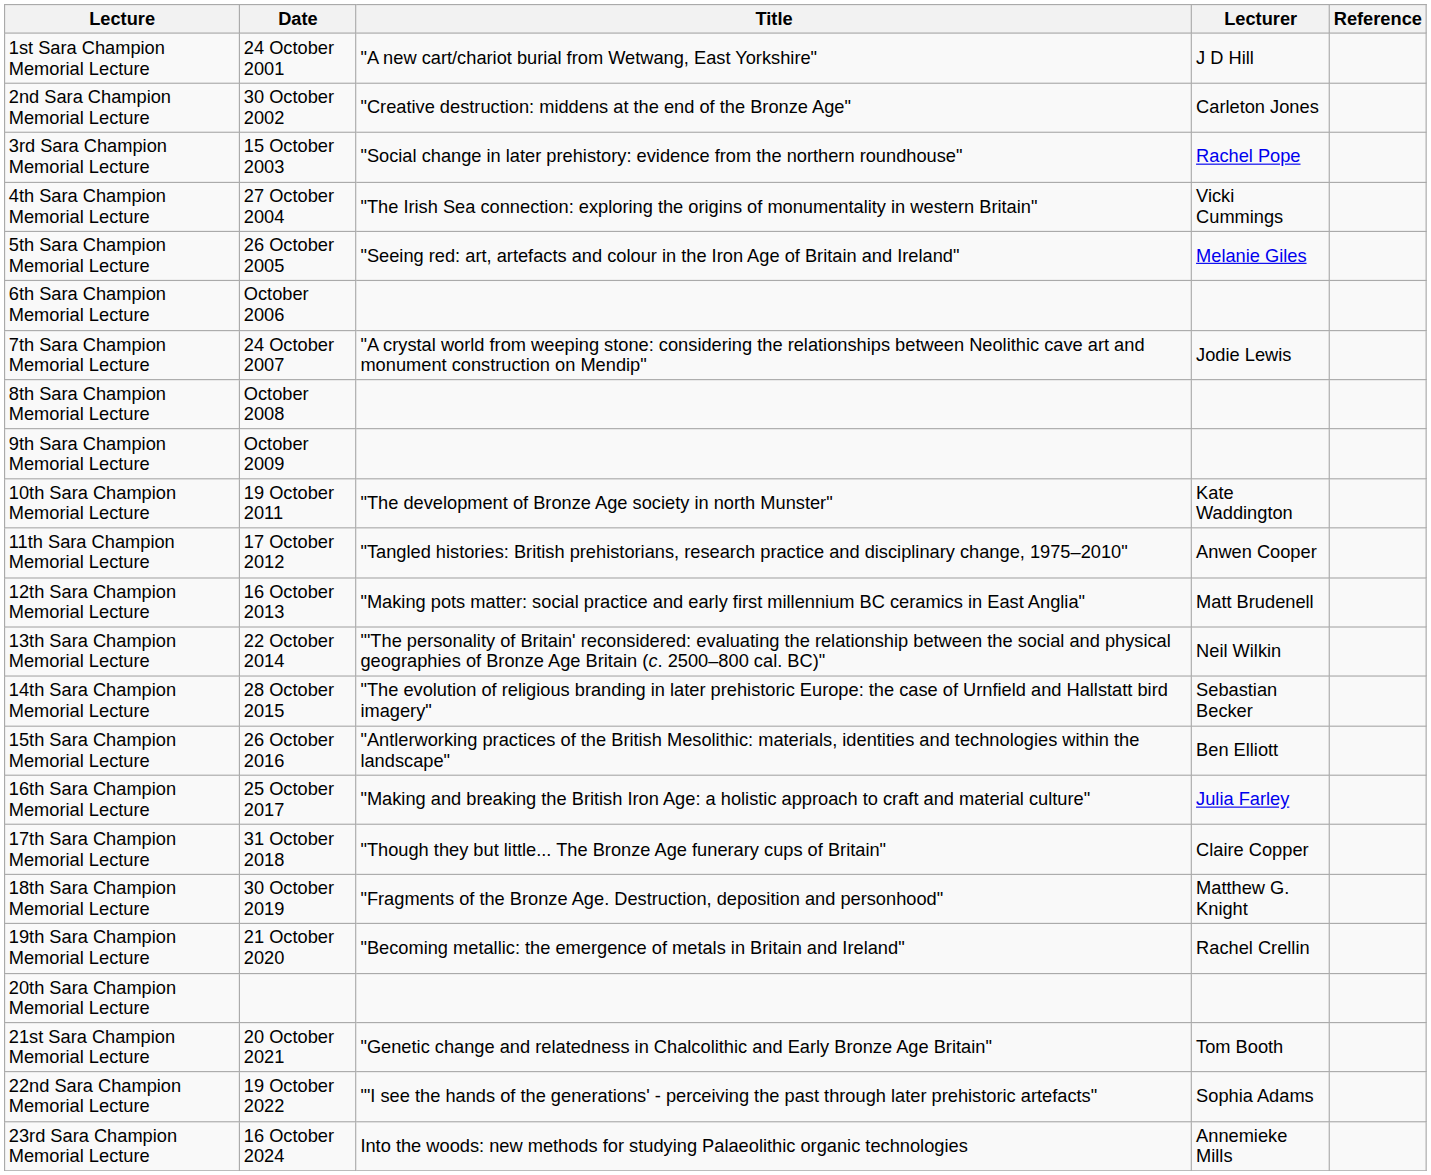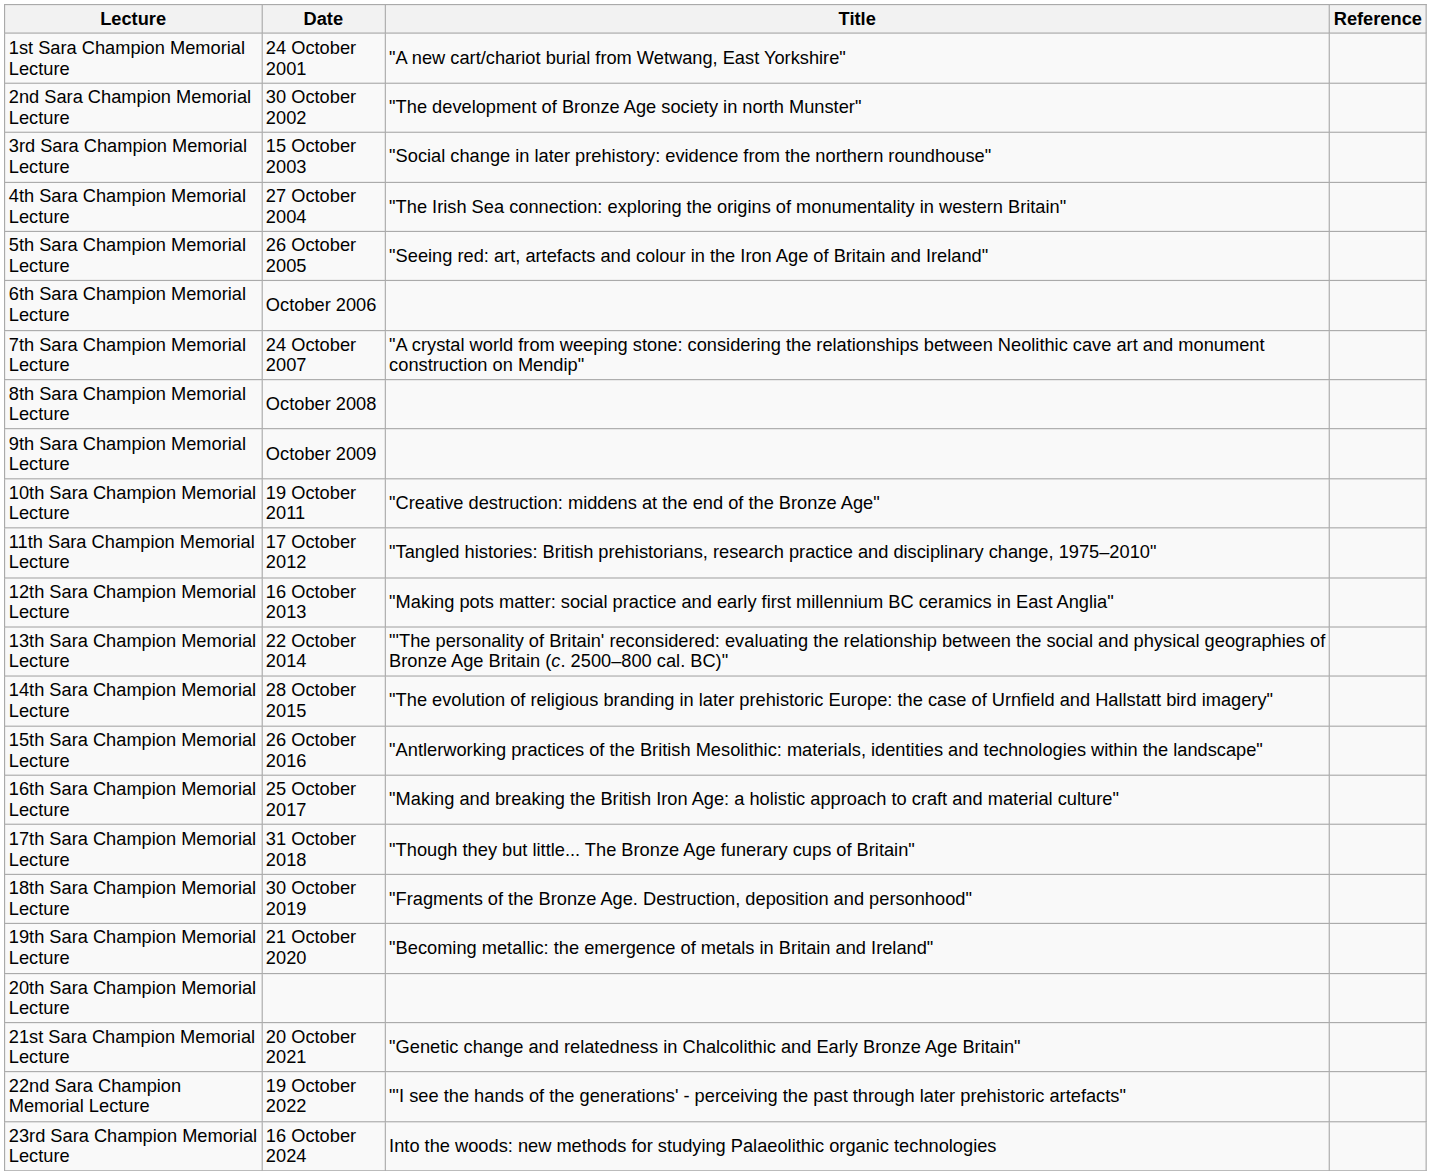 <table class="wikitable">
 <tr>
 <th>Lecture</th>
 <th>Date</th>
 <th>Title</th>
-<th>Lecturer</th>
 <th>Reference</th>
 </tr>
 <tr>
 <td>1st Sara Champion Memorial Lecture</td>
 <td>24 October 2001</td>
 <td>"A new cart/chariot burial from Wetwang, East Yorkshire"</td>
-<td>J D Hill</td>
 <td></td>
 </tr>
 <tr>
 <td>2nd Sara Champion Memorial Lecture</td>
 <td>30 October 2002</td>
-<td>"Creative destruction: middens at the end of the Bronze Age"</td>
-<td>Carleton Jones</td>
+<td>"The development of Bronze Age society in north Munster"</td>
 <td></td>
 </tr>
 <tr>
 <td>3rd Sara Champion Memorial Lecture</td>
 <td>15 October 2003</td>
 <td>"Social change in later prehistory: evidence from the northern roundhouse"</td>
-<td><a href='#'>Rachel Pope</a></td>
 <td></td>
 </tr>
 <tr>
 <td>4th Sara Champion Memorial Lecture</td>
 <td>27 October 2004</td>
 <td>"The Irish Sea connection: exploring the origins of monumentality in western Britain"</td>
-<td>Vicki Cummings</td>
 <td></td>
 </tr>
 <tr>
 <td>5th Sara Champion Memorial Lecture</td>
 <td>26 October 2005</td>
 <td>"Seeing red: art, artefacts and colour in the Iron Age of Britain and Ireland"</td>
-<td><a href='#'>Melanie Giles</a></td>
 <td></td>
 </tr>
 <tr>
 <td>6th Sara Champion Memorial Lecture</td>
 <td>October 2006</td>
 <td></td>
 <td></td>
-<td></td>
 </tr>
 <tr>
 <td>7th Sara Champion Memorial Lecture</td>
 <td>24 October 2007</td>
 <td>"A crystal world from weeping stone: considering the relationships between Neolithic cave art and monument construction on Mendip"</td>
-<td>Jodie Lewis</td>
 <td></td>
 </tr>
 <tr>
 <td>8th Sara Champion Memorial Lecture</td>
 <td>October 2008</td>
-<td></td>
 <td></td>
 <td></td>
 </tr>
 <tr>
 <td>9th Sara Champion Memorial Lecture</td>
 <td>October 2009</td>
 <td></td>
 <td></td>
-<td></td>
 </tr>
 <tr>
 <td>10th Sara Champion Memorial Lecture</td>
 <td>19 October 2011</td>
-<td>"The development of Bronze Age society in north Munster"</td>
-<td>Kate Waddington</td>
+<td>"Creative destruction: middens at the end of the Bronze Age"</td>
 <td></td>
 </tr>
 <tr>
 <td>11th Sara Champion Memorial Lecture</td>
 <td>17 October 2012</td>
 <td>"Tangled histories: British prehistorians, research practice and disciplinary change, 1975–2010"</td>
-<td>Anwen Cooper</td>
 <td></td>
 </tr>
 <tr>
 <td>12th Sara Champion Memorial Lecture</td>
 <td>16 October 2013</td>
 <td>"Making pots matter: social practice and early first millennium BC ceramics in East Anglia"</td>
-<td>Matt Brudenell</td>
 <td></td>
 </tr>
 <tr>
 <td>13th Sara Champion Memorial Lecture</td>
 <td>22 October 2014</td>
 <td>"'The personality of Britain' reconsidered: evaluating the relationship between the social and physical geographies of Bronze Age Britain (<em>c</em>. 2500–800 cal. BC)"</td>
-<td>Neil Wilkin</td>
 <td></td>
 </tr>
 <tr>
 <td>14th Sara Champion Memorial Lecture</td>
 <td>28 October 2015</td>
 <td>"The evolution of religious branding in later prehistoric Europe: the case of Urnfield and Hallstatt bird imagery"</td>
-<td>Sebastian Becker</td>
 <td></td>
 </tr>
 <tr>
 <td>15th Sara Champion Memorial Lecture</td>
 <td>26 October 2016</td>
 <td>"Antlerworking practices of the British Mesolithic: materials, identities and technologies within the landscape"</td>
-<td>Ben Elliott</td>
 <td></td>
 </tr>
 <tr>
 <td>16th Sara Champion Memorial Lecture</td>
 <td>25 October 2017</td>
 <td>"Making and breaking the British Iron Age: a holistic approach to craft and material culture"</td>
-<td><a href='#'>Julia Farley</a></td>
 <td></td>
 </tr>
 <tr>
 <td>17th Sara Champion Memorial Lecture</td>
 <td>31 October 2018</td>
 <td>"Though they but little... The Bronze Age funerary cups of Britain"</td>
-<td>Claire Copper</td>
 <td></td>
 </tr>
 <tr>
 <td>18th Sara Champion Memorial Lecture</td>
 <td>30 October 2019</td>
 <td>"Fragments of the Bronze Age. Destruction, deposition and personhood"</td>
-<td>Matthew G. Knight</td>
 <td></td>
 </tr>
 <tr>
 <td>19th Sara Champion Memorial Lecture</td>
 <td>21 October 2020</td>
 <td>"Becoming metallic: the emergence of metals in Britain and Ireland"</td>
-<td>Rachel Crellin</td>
 <td></td>
 </tr>
 <tr>
 <td>20th Sara Champion Memorial Lecture</td>
-<td></td>
 <td></td>
 <td></td>
 <td></td>
 </tr>
 <tr>
 <td>21st Sara Champion Memorial Lecture</td>
 <td>20 October 2021</td>
 <td>"Genetic change and relatedness in Chalcolithic and Early Bronze Age Britain"</td>
-<td>Tom Booth</td>
 <td></td>
 </tr>
 <tr>
 <td>22nd Sara Champion Memorial Lecture</td>
 <td>19 October 2022</td>
 <td>"'I see the hands of the generations' - perceiving the past through later prehistoric artefacts"</td>
-<td>Sophia Adams</td>
 <td></td>
 </tr>
 <tr>
 <td>23rd Sara Champion Memorial Lecture</td>
 <td>16 October 2024</td>
 <td>Into the woods: new methods for studying Palaeolithic organic technologies</td>
-<td>Annemieke Mills</td>
 <td></td>
 </tr>
 </table>
